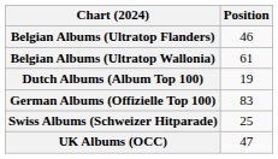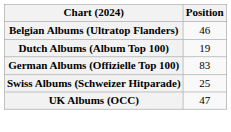 <table class="wikitable sortable plainrowheaders" style="text-align:center">
 <tr>
 <th scope="col">Chart (2024)</th>
 <th scope="col">Position</th>
 </tr>
 <tr>
 <th scope="row">Belgian Albums (Ultratop Flanders)</th>
 <td>46</td>
-</tr>
-<tr>
-<th scope="row">Belgian Albums (Ultratop Wallonia)</th>
-<td>61</td>
 </tr>
 <tr>
 <th scope="row">Dutch Albums (Album Top 100)</th>
 <td>19</td>
 </tr>
 <tr>
 <th scope="row">German Albums (Offizielle Top 100)</th>
 <td>83</td>
 </tr>
 <tr>
 <th scope="row">Swiss Albums (Schweizer Hitparade)</th>
 <td>25</td>
 </tr>
 <tr>
 <th scope="row">UK Albums (OCC)</th>
 <td>47</td>
 </tr>
 </table>
